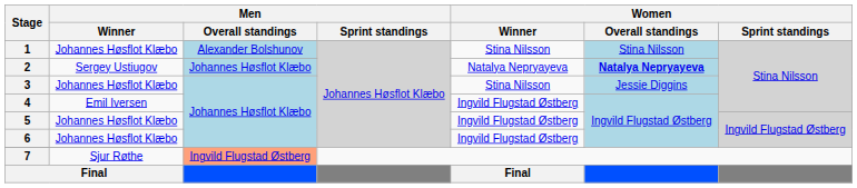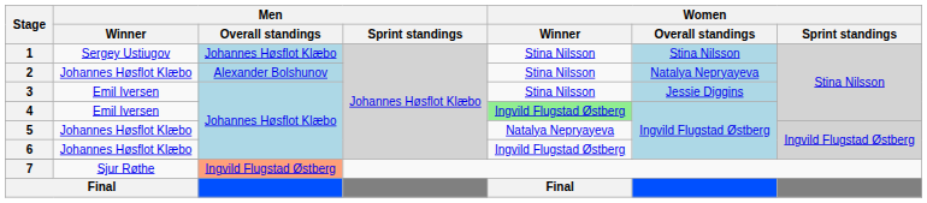 <table class="wikitable" style="text-align: center; font-size:smaller">
 <tr>
 <th scope="col" style="width:5%;" rowspan="2">Stage</th>
 <th scope="col" style="width:45%;" colspan="3">Men</th>
 <th scope="col" style="width:45%;" colspan="3">Women</th>
 </tr>
 <tr>
 <th scope="col" style="width:15%;">Winner</th>
 <th scope="col" style="width:15%;">Overall standings<br></th>
 <th scope="col" style="width:15%;">Sprint standings<br></th>
 <th scope="col" style="width:15%;">Winner</th>
 <th scope="col" style="width:15%;">Overall standings<br></th>
 <th scope="col" style="width:15%;">Sprint standings<br></th>
 </tr>
 <tr>
 <th scope="row">1</th>
-<td><a href='#'>Johannes Høsflot Klæbo</a></td>
-<td style="background:lightblue;"><a href='#'>Alexander Bolshunov</a></td>
+<td><a href='#'>Sergey Ustiugov</a></td>
+<td style="background:lightblue;"><a href='#'>Johannes Høsflot Klæbo</a></td>
 <td style="background:lightgrey" rowspan=7><a href='#'>Johannes Høsflot Klæbo</a></td>
 <td><a href='#'>Stina Nilsson</a></td>
 <td style="background:lightblue;"><a href='#'>Stina Nilsson</a></td>
 <td style="background:lightgrey" rowspan=4><a href='#'>Stina Nilsson</a></td>
 </tr>
 <tr>
 <th scope="row">2</th>
-<td><a href='#'>Sergey Ustiugov</a></td>
-<td style="background:lightblue;"><a href='#'>Johannes Høsflot Klæbo</a></td>
-<td><a href='#'>Natalya Nepryayeva</a></td>
-<td style="background:lightblue;"><strong><a href='#'>Natalya Nepryayeva</a></strong></td>
+<td><a href='#'>Johannes Høsflot Klæbo</a></td>
+<td style="background:lightblue;"><a href='#'>Alexander Bolshunov</a></td>
+<td><a href='#'>Stina Nilsson</a></td>
+<td style="background:lightblue;"><a href='#'>Natalya Nepryayeva</a></td>
 </tr>
 <tr>
 <th scope="row">3</th>
-<td><a href='#'>Johannes Høsflot Klæbo</a></td>
+<td><a href='#'>Emil Iversen</a></td>
 <td style="background:lightblue;" rowspan =5><a href='#'>Johannes Høsflot Klæbo</a></td>
 <td><a href='#'>Stina Nilsson</a></td>
 <td style="background:lightblue;"><a href='#'>Jessie Diggins</a></td>
 </tr>
 <tr>
 <th scope="row">4</th>
 <td><a href='#'>Emil Iversen</a></td>
-<td><a href='#'>Ingvild Flugstad Østberg</a></td>
+<td style="background: lightgreen;"><a href='#'>Ingvild Flugstad Østberg</a></td>
 <td style="background:lightblue;" rowspan=4><a href='#'>Ingvild Flugstad Østberg</a></td>
 </tr>
 <tr>
 <th scope="row">5</th>
 <td><a href='#'>Johannes Høsflot Klæbo</a></td>
-<td><a href='#'>Ingvild Flugstad Østberg</a></td>
+<td><a href='#'>Natalya Nepryayeva</a></td>
 <td style="background:lightgrey" rowspan =3><a href='#'>Ingvild Flugstad Østberg</a></td>
 </tr>
 <tr>
 <th scope="row">6</th>
 <td><a href='#'>Johannes Høsflot Klæbo</a></td>
 <td><a href='#'>Ingvild Flugstad Østberg</a></td>
 </tr>
 <tr>
 </tr>
 <tr>
 <th scope="row">7</th>
 <td><a href='#'>Sjur Røthe</a></td>
 <td style="background: lightsalmon;"><a href='#'>Ingvild Flugstad Østberg</a></td>
 </tr>
 <tr>
 <th colspan="2">Final</th>
 <td style="background:#0050FF;"></td>
 <th style="background:grey"></th>
 <th><strong>Final</strong></th>
 <td style="background:#0050FF;"></td>
 <th style="background:grey"></th>
 </tr>
 </table>
